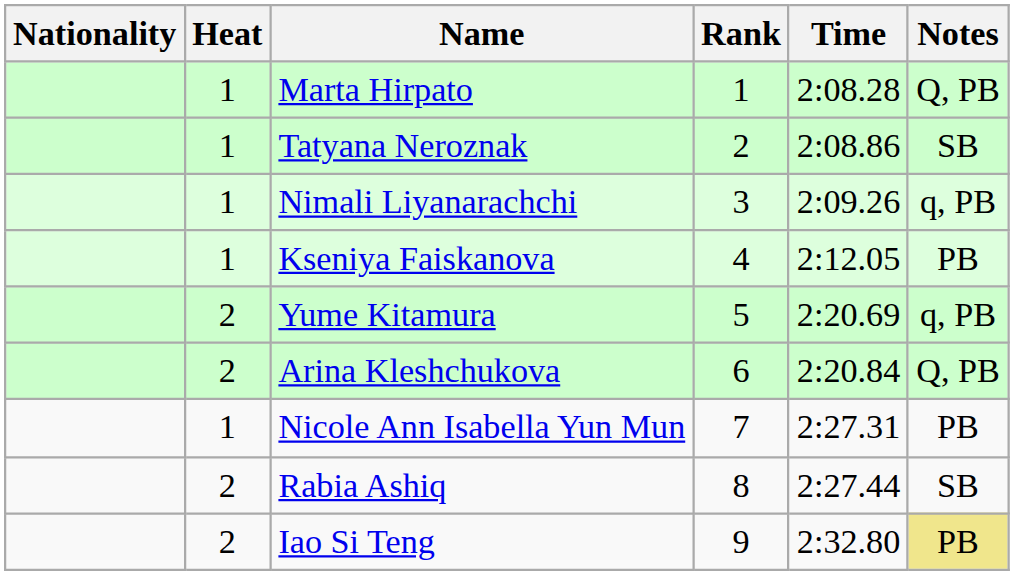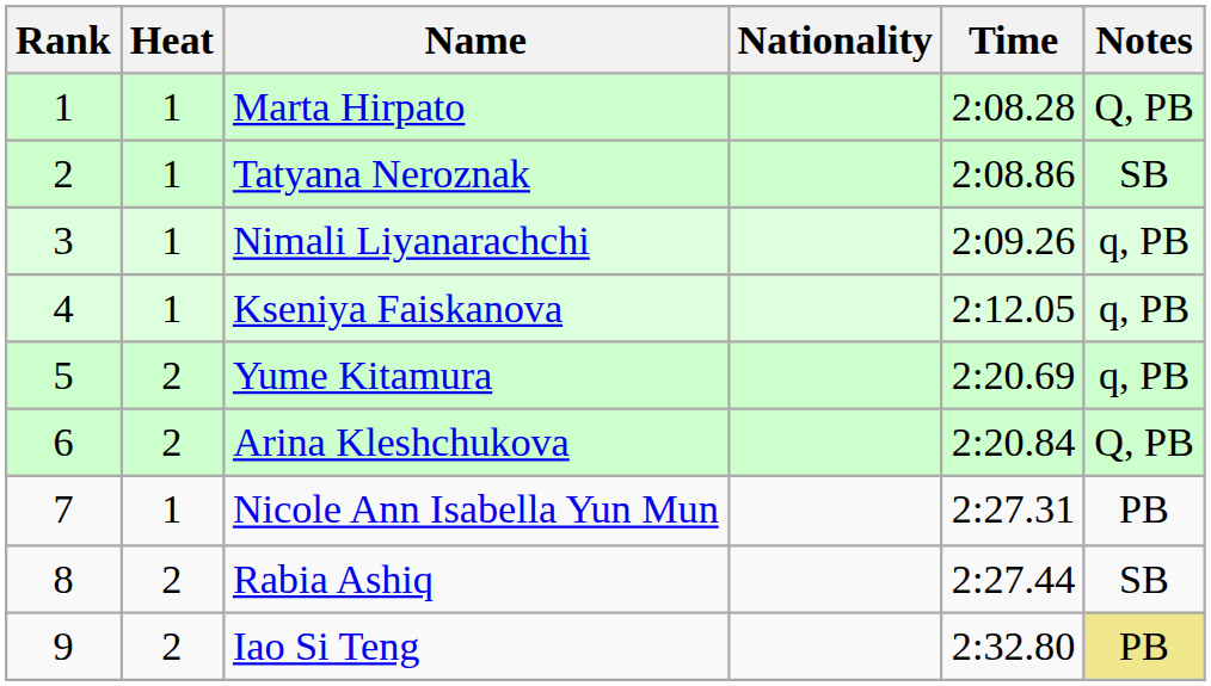 <table class="wikitable sortable" style="text-align:center;font-size:95%">
 <tr>
-<th>Nationality</th>
+<th>Rank</th>
 <th>Heat</th>
 <th>Name</th>
-<th>Rank</th>
+<th>Nationality</th>
 <th>Time</th>
 <th>Notes</th>
 </tr>
 <tr bgcolor=ccffcc>
-<td align=left></td>
+<td>1</td>
 <td>1</td>
 <td align=left><a href='#'>Marta Hirpato</a></td>
-<td>1</td>
+<td align=left></td>
 <td>2:08.28</td>
 <td>Q, PB</td>
 </tr>
 <tr bgcolor=ccffcc>
-<td align=left></td>
+<td>2</td>
 <td>1</td>
 <td align=left><a href='#'>Tatyana Neroznak</a></td>
-<td>2</td>
+<td align=left></td>
 <td>2:08.86</td>
 <td>SB</td>
 </tr>
 <tr bgcolor=ddffdd>
-<td align=left></td>
+<td>3</td>
 <td>1</td>
 <td align=left><a href='#'>Nimali Liyanarachchi</a></td>
-<td>3</td>
+<td align=left></td>
 <td>2:09.26</td>
 <td>q, PB</td>
 </tr>
 <tr bgcolor=ddffdd>
-<td align=left></td>
+<td>4</td>
 <td>1</td>
 <td align=left><a href='#'>Kseniya Faiskanova</a></td>
-<td>4</td>
+<td align=left></td>
 <td>2:12.05</td>
-<td>PB</td>
+<td>q, PB</td>
 </tr>
 <tr bgcolor=ccffcc>
-<td align=left></td>
+<td>5</td>
 <td>2</td>
 <td align=left><a href='#'>Yume Kitamura</a></td>
-<td>5</td>
+<td align=left></td>
 <td>2:20.69</td>
 <td>q, PB</td>
 </tr>
 <tr bgcolor=ccffcc>
-<td align=left></td>
+<td>6</td>
 <td>2</td>
 <td align=left><a href='#'>Arina Kleshchukova</a></td>
-<td>6</td>
+<td align=left></td>
 <td>2:20.84</td>
 <td>Q, PB</td>
 </tr>
 <tr>
-<td align=left></td>
+<td>7</td>
 <td>1</td>
 <td align=left><a href='#'>Nicole Ann Isabella Yun Mun</a></td>
-<td>7</td>
+<td align=left></td>
 <td>2:27.31</td>
 <td>PB</td>
 </tr>
 <tr>
-<td align=left></td>
+<td>8</td>
 <td>2</td>
 <td align=left><a href='#'>Rabia Ashiq</a></td>
-<td>8</td>
+<td align=left></td>
 <td>2:27.44</td>
 <td>SB</td>
 </tr>
 <tr>
-<td align=left></td>
+<td>9</td>
 <td>2</td>
 <td align=left><a href='#'>Iao Si Teng</a></td>
-<td>9</td>
+<td align=left></td>
 <td>2:32.80</td>
 <td style="background: khaki;">PB</td>
 </tr>
 </table>
